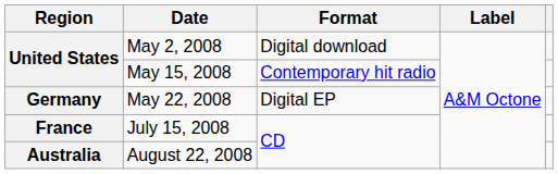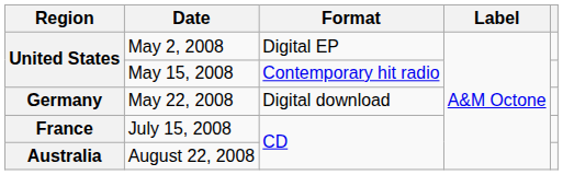 <table class="wikitable plainrowheaders" border="1">
 <tr>
 <th scope="col">Region</th>
 <th scope="col">Date</th>
 <th scope="col">Format</th>
 <th scope="col">Label</th>
 <th scope="col"></th>
 </tr>
 <tr>
 <th scope="row" rowspan="2">United States</th>
 <td>May 2, 2008</td>
-<td>Digital download</td>
+<td>Digital EP</td>
 <td rowspan="5"><a href='#'>A&M Octone</a></td>
 <td align="center"></td>
 </tr>
 <tr>
 <td>May 15, 2008</td>
 <td><a href='#'>Contemporary hit radio</a></td>
 <td align="center"></td>
 </tr>
 <tr>
 <th scope="row">Germany</th>
 <td>May 22, 2008</td>
-<td>Digital EP</td>
+<td>Digital download</td>
 <td align="center"></td>
 </tr>
 <tr>
 <th scope="row">France</th>
 <td>July 15, 2008</td>
 <td rowspan="2"><a href='#'>CD</a></td>
 <td align="center"></td>
 </tr>
 <tr>
 <th scope="row">Australia</th>
 <td>August 22, 2008</td>
 <td align="center"></td>
 </tr>
 </table>
